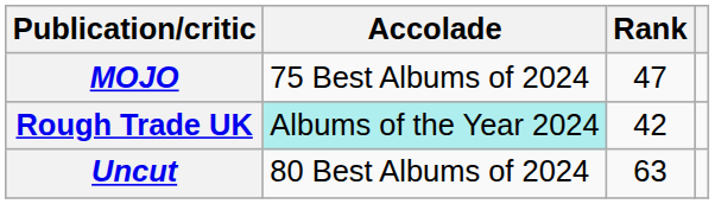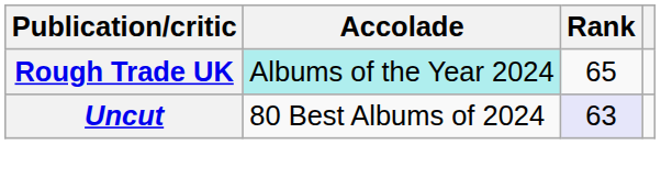 <table class="wikitable sortable plainrowheaders">
 <tr>
 <th scope="col">Publication/critic</th>
 <th scope="col">Accolade</th>
 <th scope="col">Rank</th>
 <th scope="col" class="unsortable"></th>
 </tr>
 <tr>
-<th scope="row"><em><a href='#'>MOJO</a></em></th>
-<td>75 Best Albums of 2024</td>
-<td style="text-align: center;">47</td>
-<td style="text-align: center;"></td>
-</tr>
-<tr>
 <th scope="row"><a href='#'>Rough Trade UK</a></th>
 <td style="background: paleturquoise;">Albums of the Year 2024</td>
-<td style="text-align: center;">42</td>
+<td style="text-align: center;">65</td>
 <td style="text-align: center;"></td>
 </tr>
 <tr>
 <th scope="row"><em><a href='#'>Uncut</a></em></th>
 <td>80 Best Albums of 2024</td>
-<td style="text-align: center;">63</td>
+<td style="background: lavender; text-align: center;">63</td>
 <td style="text-align: center;"></td>
 </tr>
 </table>
